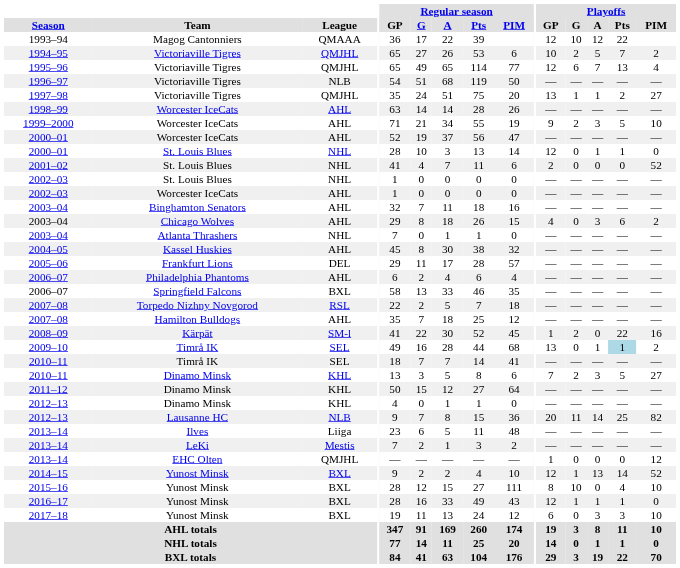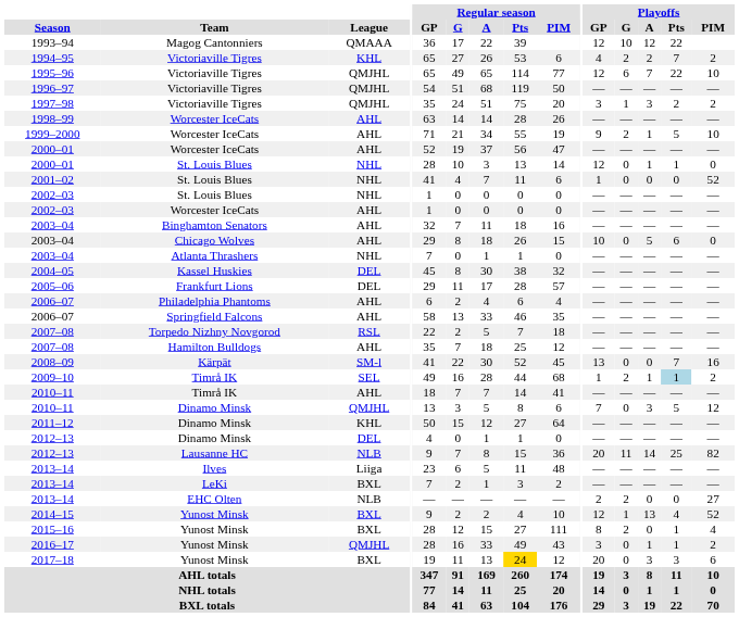 <table border="0" cellpadding="1" cellspacing="0" style="text-align:center; width:60em">
 <tr bgcolor="#e0e0e0">
 <th colspan="3" bgcolor="#ffffff"></th>
 <th rowspan="99" bgcolor="#ffffff"></th>
 <th colspan="5"><a href='#'>Regular season</a></th>
 <th rowspan="99" bgcolor="#ffffff"></th>
 <th colspan="5"><a href='#'>Playoffs</a></th>
 </tr>
 <tr bgcolor="#e0e0e0">
 <th><a href='#'>Season</a></th>
 <th>Team</th>
 <th>League</th>
 <th>GP</th>
 <th><a href='#'>G</a></th>
 <th><a href='#'>A</a></th>
 <th><a href='#'>Pts</a></th>
 <th><a href='#'>PIM</a></th>
 <th>GP</th>
 <th>G</th>
 <th>A</th>
 <th>Pts</th>
 <th>PIM</th>
 </tr>
 <tr>
 <td>1993–94</td>
 <td>Magog Cantonniers</td>
 <td>QMAAA</td>
 <td>36</td>
 <td>17</td>
 <td>22</td>
 <td>39</td>
 <td></td>
 <td>12</td>
 <td>10</td>
 <td>12</td>
 <td>22</td>
 <td></td>
 </tr>
 <tr bgcolor="#f0f0f0">
 <td><a href='#'>1994–95</a></td>
 <td><a href='#'>Victoriaville Tigres</a></td>
-<td><a href='#'>QMJHL</a></td>
+<td><a href='#'>KHL</a></td>
 <td>65</td>
 <td>27</td>
 <td>26</td>
 <td>53</td>
 <td>6</td>
-<td>10</td>
+<td>4</td>
 <td>2</td>
-<td>5</td>
+<td>2</td>
 <td>7</td>
 <td>2</td>
 </tr>
 <tr>
 <td><a href='#'>1995–96</a></td>
 <td>Victoriaville Tigres</td>
 <td>QMJHL</td>
 <td>65</td>
 <td>49</td>
 <td>65</td>
 <td>114</td>
 <td>77</td>
 <td>12</td>
 <td>6</td>
 <td>7</td>
-<td>13</td>
-<td>4</td>
+<td>22</td>
+<td>10</td>
 </tr>
 <tr bgcolor="#f0f0f0">
 <td><a href='#'>1996–97</a></td>
 <td>Victoriaville Tigres</td>
-<td>NLB</td>
+<td>QMJHL</td>
 <td>54</td>
 <td>51</td>
 <td>68</td>
 <td>119</td>
 <td>50</td>
 <td>—</td>
 <td>—</td>
 <td>—</td>
 <td>—</td>
 <td>—</td>
 </tr>
 <tr>
 <td><a href='#'>1997–98</a></td>
 <td>Victoriaville Tigres</td>
 <td>QMJHL</td>
 <td>35</td>
 <td>24</td>
 <td>51</td>
 <td>75</td>
 <td>20</td>
-<td>13</td>
+<td>3</td>
 <td>1</td>
-<td>1</td>
+<td>3</td>
 <td>2</td>
-<td>27</td>
+<td>2</td>
 </tr>
 <tr bgcolor="#f0f0f0">
 <td><a href='#'>1998–99</a></td>
 <td><a href='#'>Worcester IceCats</a></td>
 <td><a href='#'>AHL</a></td>
 <td>63</td>
 <td>14</td>
 <td>14</td>
 <td>28</td>
 <td>26</td>
 <td>—</td>
 <td>—</td>
 <td>—</td>
 <td>—</td>
 <td>—</td>
 </tr>
 <tr>
 <td><a href='#'>1999–2000</a></td>
 <td>Worcester IceCats</td>
 <td>AHL</td>
 <td>71</td>
 <td>21</td>
 <td>34</td>
 <td>55</td>
 <td>19</td>
 <td>9</td>
 <td>2</td>
-<td>3</td>
+<td>1</td>
 <td>5</td>
 <td>10</td>
 </tr>
 <tr bgcolor="#f0f0f0">
 <td><a href='#'>2000–01</a></td>
 <td>Worcester IceCats</td>
 <td>AHL</td>
 <td>52</td>
 <td>19</td>
 <td>37</td>
 <td>56</td>
 <td>47</td>
 <td>—</td>
 <td>—</td>
 <td>—</td>
 <td>—</td>
 <td>—</td>
 </tr>
 <tr>
 <td><a href='#'>2000–01</a></td>
 <td><a href='#'>St. Louis Blues</a></td>
 <td><a href='#'>NHL</a></td>
 <td>28</td>
 <td>10</td>
 <td>3</td>
 <td>13</td>
 <td>14</td>
 <td>12</td>
 <td>0</td>
 <td>1</td>
 <td>1</td>
 <td>0</td>
 </tr>
 <tr bgcolor="#f0f0f0">
 <td><a href='#'>2001–02</a></td>
 <td>St. Louis Blues</td>
 <td>NHL</td>
 <td>41</td>
 <td>4</td>
 <td>7</td>
 <td>11</td>
 <td>6</td>
-<td>2</td>
+<td>1</td>
 <td>0</td>
 <td>0</td>
 <td>0</td>
 <td>52</td>
 </tr>
 <tr>
 <td><a href='#'>2002–03</a></td>
 <td>St. Louis Blues</td>
 <td>NHL</td>
 <td>1</td>
 <td>0</td>
 <td>0</td>
 <td>0</td>
 <td>0</td>
 <td>—</td>
 <td>—</td>
 <td>—</td>
 <td>—</td>
 <td>—</td>
 </tr>
 <tr bgcolor="#f0f0f0">
 <td><a href='#'>2002–03</a></td>
 <td>Worcester IceCats</td>
 <td>AHL</td>
 <td>1</td>
 <td>0</td>
 <td>0</td>
 <td>0</td>
 <td>0</td>
 <td>—</td>
 <td>—</td>
 <td>—</td>
 <td>—</td>
 <td>—</td>
 </tr>
 <tr>
 <td><a href='#'>2003–04</a></td>
 <td><a href='#'>Binghamton Senators</a></td>
 <td>AHL</td>
 <td>32</td>
 <td>7</td>
 <td>11</td>
 <td>18</td>
 <td>16</td>
 <td>—</td>
 <td>—</td>
 <td>—</td>
 <td>—</td>
 <td>—</td>
 </tr>
 <tr bgcolor="#f0f0f0">
 <td>2003–04</td>
 <td><a href='#'>Chicago Wolves</a></td>
 <td>AHL</td>
 <td>29</td>
 <td>8</td>
 <td>18</td>
 <td>26</td>
 <td>15</td>
-<td>4</td>
+<td>10</td>
 <td>0</td>
-<td>3</td>
+<td>5</td>
 <td>6</td>
-<td>2</td>
+<td>0</td>
 </tr>
 <tr>
 <td><a href='#'>2003–04</a></td>
 <td><a href='#'>Atlanta Thrashers</a></td>
 <td>NHL</td>
 <td>7</td>
 <td>0</td>
 <td>1</td>
 <td>1</td>
 <td>0</td>
 <td>—</td>
 <td>—</td>
 <td>—</td>
 <td>—</td>
 <td>—</td>
 </tr>
 <tr bgcolor="#f0f0f0">
 <td><a href='#'>2004–05</a></td>
 <td><a href='#'>Kassel Huskies</a></td>
-<td>AHL</td>
+<td><a href='#'>DEL</a></td>
 <td>45</td>
 <td>8</td>
 <td>30</td>
 <td>38</td>
 <td>32</td>
 <td>—</td>
 <td>—</td>
 <td>—</td>
 <td>—</td>
 <td>—</td>
 </tr>
 <tr>
 <td><a href='#'>2005–06</a></td>
 <td><a href='#'>Frankfurt Lions</a></td>
 <td>DEL</td>
 <td>29</td>
 <td>11</td>
 <td>17</td>
 <td>28</td>
 <td>57</td>
 <td>—</td>
 <td>—</td>
 <td>—</td>
 <td>—</td>
 <td>—</td>
 </tr>
 <tr bgcolor="#f0f0f0">
 <td><a href='#'>2006–07</a></td>
 <td><a href='#'>Philadelphia Phantoms</a></td>
 <td>AHL</td>
 <td>6</td>
 <td>2</td>
 <td>4</td>
 <td>6</td>
 <td>4</td>
 <td>—</td>
 <td>—</td>
 <td>—</td>
 <td>—</td>
 <td>—</td>
 </tr>
 <tr>
 <td>2006–07</td>
 <td><a href='#'>Springfield Falcons</a></td>
-<td>BXL</td>
+<td>AHL</td>
 <td>58</td>
 <td>13</td>
 <td>33</td>
 <td>46</td>
 <td>35</td>
 <td>—</td>
 <td>—</td>
 <td>—</td>
 <td>—</td>
 <td>—</td>
 </tr>
 <tr bgcolor="#f0f0f0">
 <td><a href='#'>2007–08</a></td>
 <td><a href='#'>Torpedo Nizhny Novgorod</a></td>
 <td><a href='#'>RSL</a></td>
 <td>22</td>
 <td>2</td>
 <td>5</td>
 <td>7</td>
 <td>18</td>
 <td>—</td>
 <td>—</td>
 <td>—</td>
 <td>—</td>
 <td>—</td>
 </tr>
 <tr>
 <td><a href='#'>2007–08</a></td>
 <td><a href='#'>Hamilton Bulldogs</a></td>
 <td>AHL</td>
 <td>35</td>
 <td>7</td>
 <td>18</td>
 <td>25</td>
 <td>12</td>
 <td>—</td>
 <td>—</td>
 <td>—</td>
 <td>—</td>
 <td>—</td>
 </tr>
 <tr bgcolor="#f0f0f0">
 <td><a href='#'>2008–09</a></td>
 <td><a href='#'>Kärpät</a></td>
 <td><a href='#'>SM-l</a></td>
 <td>41</td>
 <td>22</td>
 <td>30</td>
 <td>52</td>
 <td>45</td>
-<td>1</td>
-<td>2</td>
+<td>13</td>
 <td>0</td>
-<td>22</td>
+<td>0</td>
+<td>7</td>
 <td>16</td>
 </tr>
 <tr>
 <td><a href='#'>2009–10</a></td>
 <td><a href='#'>Timrå IK</a></td>
 <td><a href='#'>SEL</a></td>
 <td>49</td>
 <td>16</td>
 <td>28</td>
 <td>44</td>
 <td>68</td>
-<td>13</td>
-<td>0</td>
+<td>1</td>
+<td>2</td>
 <td>1</td>
 <td style="background: lightblue;">1</td>
 <td>2</td>
 </tr>
 <tr bgcolor="#f0f0f0">
 <td><a href='#'>2010–11</a></td>
 <td>Timrå IK</td>
-<td>SEL</td>
+<td>AHL</td>
 <td>18</td>
 <td>7</td>
 <td>7</td>
 <td>14</td>
 <td>41</td>
 <td>—</td>
 <td>—</td>
 <td>—</td>
 <td>—</td>
 <td>—</td>
 </tr>
 <tr>
 <td><a href='#'>2010–11</a></td>
 <td><a href='#'>Dinamo Minsk</a></td>
-<td><a href='#'>KHL</a></td>
+<td><a href='#'>QMJHL</a></td>
 <td>13</td>
 <td>3</td>
 <td>5</td>
 <td>8</td>
 <td>6</td>
 <td>7</td>
-<td>2</td>
+<td>0</td>
 <td>3</td>
 <td>5</td>
-<td>27</td>
+<td>12</td>
 </tr>
 <tr bgcolor="#f0f0f0">
 <td><a href='#'>2011–12</a></td>
 <td>Dinamo Minsk</td>
 <td>KHL</td>
 <td>50</td>
 <td>15</td>
 <td>12</td>
 <td>27</td>
 <td>64</td>
 <td>—</td>
 <td>—</td>
 <td>—</td>
 <td>—</td>
 <td>—</td>
 </tr>
 <tr>
 <td><a href='#'>2012–13</a></td>
 <td>Dinamo Minsk</td>
-<td>KHL</td>
+<td><a href='#'>DEL</a></td>
 <td>4</td>
 <td>0</td>
 <td>1</td>
 <td>1</td>
 <td>0</td>
 <td>—</td>
 <td>—</td>
 <td>—</td>
 <td>—</td>
 <td>—</td>
 </tr>
 <tr bgcolor="#f0f0f0">
 <td><a href='#'>2012–13</a></td>
 <td><a href='#'>Lausanne HC</a></td>
 <td><a href='#'>NLB</a></td>
 <td>9</td>
 <td>7</td>
 <td>8</td>
 <td>15</td>
 <td>36</td>
 <td>20</td>
 <td>11</td>
 <td>14</td>
 <td>25</td>
 <td>82</td>
 </tr>
 <tr>
 <td><a href='#'>2013–14</a></td>
 <td><a href='#'>Ilves</a></td>
 <td>Liiga</td>
 <td>23</td>
 <td>6</td>
 <td>5</td>
 <td>11</td>
 <td>48</td>
 <td>—</td>
 <td>—</td>
 <td>—</td>
 <td>—</td>
 <td>—</td>
 </tr>
 <tr bgcolor="#f0f0f0">
 <td><a href='#'>2013–14</a></td>
 <td><a href='#'>LeKi</a></td>
-<td><a href='#'>Mestis</a></td>
+<td>BXL</td>
 <td>7</td>
 <td>2</td>
 <td>1</td>
 <td>3</td>
 <td>2</td>
 <td>—</td>
 <td>—</td>
 <td>—</td>
 <td>—</td>
 <td>—</td>
 </tr>
 <tr>
 <td><a href='#'>2013–14</a></td>
 <td><a href='#'>EHC Olten</a></td>
-<td>QMJHL</td>
+<td>NLB</td>
 <td>—</td>
 <td>—</td>
 <td>—</td>
 <td>—</td>
 <td>—</td>
-<td>1</td>
+<td>2</td>
+<td>2</td>
 <td>0</td>
 <td>0</td>
-<td>0</td>
-<td>12</td>
+<td>27</td>
 </tr>
 <tr bgcolor="#f0f0f0">
 <td><a href='#'>2014–15</a></td>
 <td><a href='#'>Yunost Minsk</a></td>
 <td><a href='#'>BXL</a></td>
 <td>9</td>
 <td>2</td>
 <td>2</td>
 <td>4</td>
 <td>10</td>
 <td>12</td>
 <td>1</td>
 <td>13</td>
-<td>14</td>
+<td>4</td>
 <td>52</td>
 </tr>
 <tr>
 <td><a href='#'>2015–16</a></td>
 <td>Yunost Minsk</td>
 <td>BXL</td>
 <td>28</td>
 <td>12</td>
 <td>15</td>
 <td>27</td>
 <td>111</td>
 <td>8</td>
-<td>10</td>
+<td>2</td>
 <td>0</td>
+<td>1</td>
 <td>4</td>
-<td>10</td>
 </tr>
 <tr bgcolor="#f0f0f0">
 <td><a href='#'>2016–17</a></td>
 <td>Yunost Minsk</td>
-<td>BXL</td>
+<td><a href='#'>QMJHL</a></td>
 <td>28</td>
 <td>16</td>
 <td>33</td>
 <td>49</td>
 <td>43</td>
-<td>12</td>
+<td>3</td>
+<td>0</td>
 <td>1</td>
 <td>1</td>
-<td>1</td>
-<td>0</td>
+<td>2</td>
 </tr>
 <tr>
 <td><a href='#'>2017–18</a></td>
 <td>Yunost Minsk</td>
 <td>BXL</td>
 <td>19</td>
 <td>11</td>
 <td>13</td>
-<td>24</td>
+<td style="background: gold;">24</td>
 <td>12</td>
-<td>6</td>
+<td>20</td>
 <td>0</td>
 <td>3</td>
 <td>3</td>
-<td>10</td>
+<td>6</td>
 </tr>
 <tr bgcolor="#e0e0e0">
 <th colspan="3">AHL totals</th>
 <th>347</th>
 <th>91</th>
 <th>169</th>
 <th>260</th>
 <th>174</th>
 <th>19</th>
 <th>3</th>
 <th>8</th>
 <th>11</th>
 <th>10</th>
 </tr>
 <tr bgcolor="#e0e0e0">
 <th colspan="3">NHL totals</th>
 <th>77</th>
 <th>14</th>
 <th>11</th>
 <th>25</th>
 <th>20</th>
 <th>14</th>
 <th>0</th>
 <th>1</th>
 <th>1</th>
 <th>0</th>
 </tr>
 <tr bgcolor="#e0e0e0">
 <th colspan="3">BXL totals</th>
 <th>84</th>
 <th>41</th>
 <th>63</th>
 <th>104</th>
 <th>176</th>
 <th>29</th>
 <th>3</th>
 <th>19</th>
 <th>22</th>
 <th>70</th>
 </tr>
 </table>
